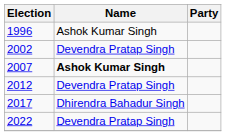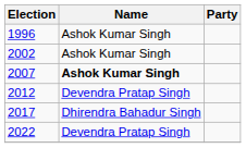 <table class="wikitable sortable">
 <tr>
 <th>Election</th>
 <th>Name</th>
 <th colspan=2>Party</th>
 </tr>
 <tr>
 <td><a href='#'>1996</a></td>
 <td>Ashok Kumar Singh</td>
 <td></td>
 </tr>
 <tr>
 <td><a href='#'>2002</a></td>
-<td><a href='#'>Devendra Pratap Singh</a></td>
+<td>Ashok Kumar Singh</td>
 </tr>
 <tr>
 <td><a href='#'>2007</a></td>
 <td><strong>Ashok Kumar Singh</strong></td>
 <td></td>
 </tr>
 <tr>
 <td><a href='#'>2012</a></td>
 <td><a href='#'>Devendra Pratap Singh</a></td>
 <td></td>
 </tr>
 <tr>
 <td><a href='#'>2017</a></td>
 <td><a href='#'>Dhirendra Bahadur Singh</a></td>
 <td></td>
 </tr>
 <tr>
 <td><a href='#'>2022</a></td>
 <td><a href='#'>Devendra Pratap Singh</a></td>
 <td></td>
 </tr>
 <tr>
 </tr>
 </table>
